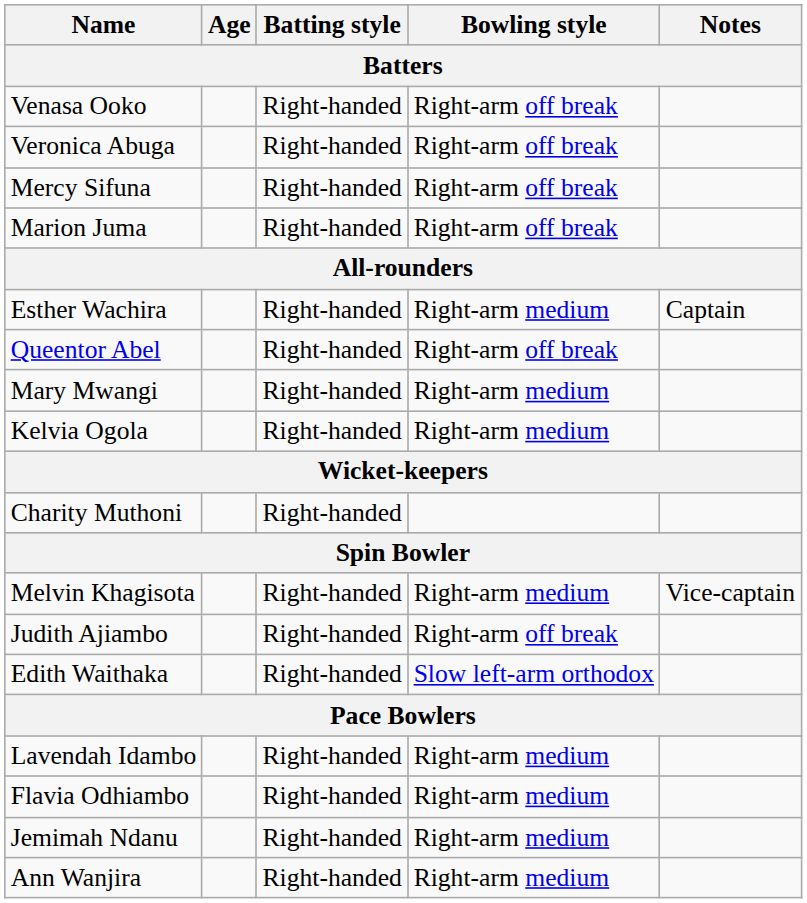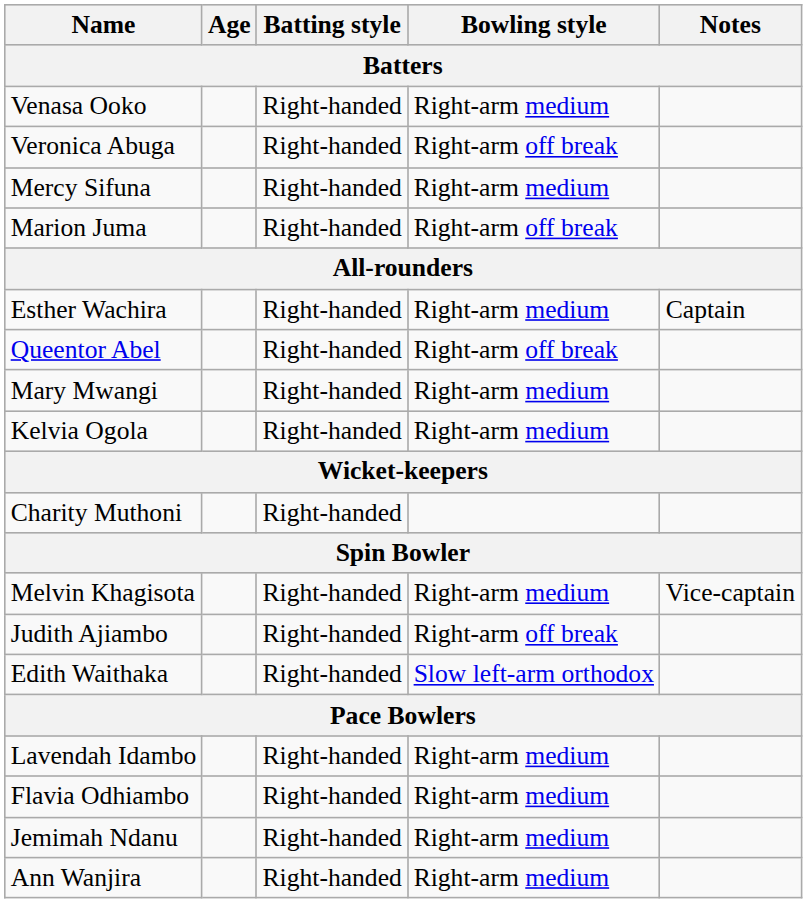 <table class="wikitable">
 <tr>
 <th>Name</th>
 <th>Age</th>
 <th>Batting style</th>
 <th>Bowling style</th>
 <th>Notes</th>
 </tr>
 <tr>
 <th colspan="5">Batters</th>
 </tr>
 <tr>
 <td>Venasa Ooko</td>
 <td></td>
 <td>Right-handed</td>
-<td>Right-arm <a href='#'>off break</a></td>
+<td>Right-arm <a href='#'>medium</a></td>
 <td></td>
 </tr>
 <tr>
 <td>Veronica Abuga</td>
 <td></td>
 <td>Right-handed</td>
 <td>Right-arm <a href='#'>off break</a></td>
 <td></td>
 </tr>
 <tr>
 <td>Mercy Sifuna</td>
 <td></td>
 <td>Right-handed</td>
-<td>Right-arm <a href='#'>off break</a></td>
+<td>Right-arm <a href='#'>medium</a></td>
 <td></td>
 </tr>
 <tr>
 <td>Marion Juma</td>
 <td></td>
 <td>Right-handed</td>
 <td>Right-arm <a href='#'>off break</a></td>
 <td></td>
 </tr>
 <tr>
 <th colspan="5">All-rounders</th>
 </tr>
 <tr>
 <td>Esther Wachira</td>
 <td></td>
 <td>Right-handed</td>
 <td>Right-arm <a href='#'>medium</a></td>
 <td>Captain</td>
 </tr>
 <tr>
 <td><a href='#'>Queentor Abel</a></td>
 <td></td>
 <td>Right-handed</td>
 <td>Right-arm <a href='#'>off break</a></td>
 <td></td>
 </tr>
 <tr>
 <td>Mary Mwangi</td>
 <td></td>
 <td>Right-handed</td>
 <td>Right-arm <a href='#'>medium</a></td>
 <td></td>
 </tr>
 <tr>
 <td>Kelvia Ogola</td>
 <td></td>
 <td>Right-handed</td>
 <td>Right-arm <a href='#'>medium</a></td>
 <td></td>
 </tr>
 <tr>
 <th colspan="5">Wicket-keepers</th>
 </tr>
 <tr>
 <td>Charity Muthoni</td>
 <td></td>
 <td>Right-handed</td>
 <td></td>
 <td></td>
 </tr>
 <tr>
 <th colspan="5">Spin Bowler</th>
 </tr>
 <tr>
 <td>Melvin Khagisota</td>
 <td></td>
 <td>Right-handed</td>
 <td>Right-arm <a href='#'>medium</a></td>
 <td>Vice-captain</td>
 </tr>
 <tr>
 <td>Judith Ajiambo</td>
 <td></td>
 <td>Right-handed</td>
 <td>Right-arm <a href='#'>off break</a></td>
 <td></td>
 </tr>
 <tr>
 <td>Edith Waithaka</td>
 <td></td>
 <td>Right-handed</td>
 <td><a href='#'>Slow left-arm orthodox</a></td>
 <td></td>
 </tr>
 <tr>
 <th colspan="5">Pace Bowlers</th>
 </tr>
 <tr>
 <td>Lavendah Idambo</td>
 <td></td>
 <td>Right-handed</td>
 <td>Right-arm <a href='#'>medium</a></td>
 <td></td>
 </tr>
 <tr>
 <td>Flavia Odhiambo</td>
 <td></td>
 <td>Right-handed</td>
 <td>Right-arm <a href='#'>medium</a></td>
 <td></td>
 </tr>
 <tr>
 <td>Jemimah Ndanu</td>
 <td></td>
 <td>Right-handed</td>
 <td>Right-arm <a href='#'>medium</a></td>
 <td></td>
 </tr>
 <tr>
 <td>Ann Wanjira</td>
 <td></td>
 <td>Right-handed</td>
 <td>Right-arm <a href='#'>medium</a></td>
 <td></td>
 </tr>
 </table>
